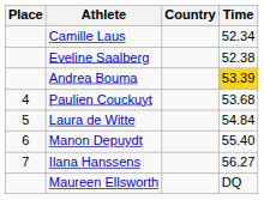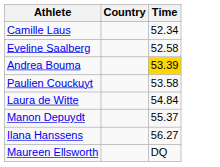 <table class="wikitable">
 <tr>
-<th>Place</th>
 <th>Athlete</th>
 <th>Country</th>
 <th>Time</th>
 </tr>
 <tr>
-<td align=center></td>
 <td><a href='#'>Camille Laus</a></td>
 <td></td>
 <td>52.34</td>
 </tr>
 <tr>
-<td align=center></td>
 <td><a href='#'>Eveline Saalberg</a></td>
 <td></td>
-<td>52.38</td>
+<td>52.58</td>
 </tr>
 <tr>
-<td align=center></td>
 <td><a href='#'>Andrea Bouma</a></td>
 <td></td>
 <td style="background: gold;">53.39</td>
 </tr>
 <tr>
-<td align=center>4</td>
 <td><a href='#'>Paulien Couckuyt</a></td>
 <td></td>
-<td>53.68</td>
+<td>53.58</td>
 </tr>
 <tr>
-<td align=center>5</td>
 <td><a href='#'>Laura de Witte</a></td>
 <td></td>
 <td>54.84</td>
 </tr>
 <tr>
-<td align=center>6</td>
 <td><a href='#'>Manon Depuydt</a></td>
 <td></td>
-<td>55.40</td>
+<td>55.37</td>
 </tr>
 <tr>
-<td align=center>7</td>
 <td><a href='#'>Ilana Hanssens</a></td>
 <td></td>
 <td>56.27</td>
 </tr>
 <tr>
-<td align=center></td>
 <td><a href='#'>Maureen Ellsworth</a></td>
 <td></td>
 <td>DQ</td>
 </tr>
 </table>
